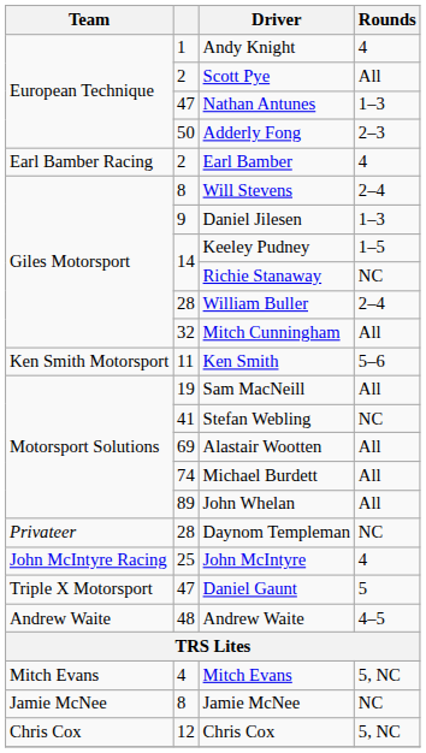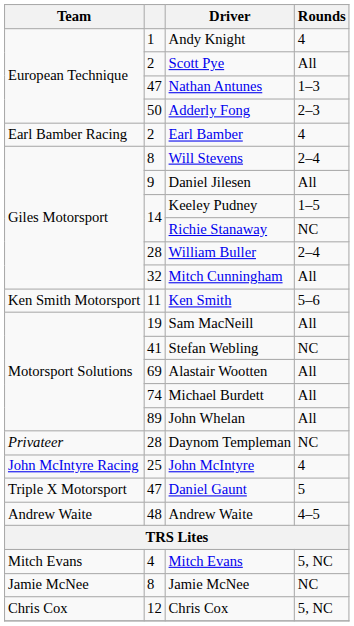 <table class="wikitable" style="font-size: 87%;">
 <tr>
 <th>Team</th>
 <th></th>
 <th>Driver</th>
 <th>Rounds</th>
 </tr>
 <tr>
 <td rowspan=4>European Technique</td>
 <td>1</td>
 <td> Andy Knight</td>
 <td>4</td>
 </tr>
 <tr>
 <td>2</td>
 <td> <a href='#'>Scott Pye</a></td>
 <td>All</td>
 </tr>
 <tr>
 <td>47</td>
 <td> <a href='#'>Nathan Antunes</a></td>
 <td>1–3</td>
 </tr>
 <tr>
 <td>50</td>
 <td> <a href='#'>Adderly Fong</a></td>
 <td>2–3</td>
 </tr>
 <tr>
 <td>Earl Bamber Racing</td>
 <td>2</td>
 <td> <a href='#'>Earl Bamber</a></td>
 <td>4</td>
 </tr>
 <tr>
 <td rowspan=6>Giles Motorsport</td>
 <td>8</td>
 <td> <a href='#'>Will Stevens</a></td>
 <td>2–4</td>
 </tr>
 <tr>
 <td>9</td>
 <td> Daniel Jilesen</td>
-<td>1–3</td>
+<td>All</td>
 </tr>
 <tr>
 <td rowspan=2>14</td>
 <td> Keeley Pudney</td>
 <td>1–5</td>
 </tr>
 <tr>
 <td> <a href='#'>Richie Stanaway</a></td>
 <td>NC</td>
 </tr>
 <tr>
 <td>28</td>
 <td> <a href='#'>William Buller</a></td>
 <td>2–4</td>
 </tr>
 <tr>
 <td>32</td>
 <td> <a href='#'>Mitch Cunningham</a></td>
 <td>All</td>
 </tr>
 <tr>
 <td>Ken Smith Motorsport</td>
 <td>11</td>
 <td> <a href='#'>Ken Smith</a></td>
 <td>5–6</td>
 </tr>
 <tr>
 <td rowspan=5>Motorsport Solutions</td>
 <td>19</td>
 <td> Sam MacNeill</td>
 <td>All</td>
 </tr>
 <tr>
 <td>41</td>
 <td> Stefan Webling</td>
 <td>NC</td>
 </tr>
 <tr>
 <td>69</td>
 <td> Alastair Wootten</td>
 <td>All</td>
 </tr>
 <tr>
 <td>74</td>
 <td> Michael Burdett</td>
 <td>All</td>
 </tr>
 <tr>
 <td>89</td>
 <td> John Whelan</td>
 <td>All</td>
 </tr>
 <tr>
 <td><em>Privateer</em></td>
 <td>28</td>
 <td> Daynom Templeman</td>
 <td>NC</td>
 </tr>
 <tr>
 <td><a href='#'>John McIntyre Racing</a></td>
 <td>25</td>
 <td> <a href='#'>John McIntyre</a></td>
 <td>4</td>
 </tr>
 <tr>
 <td>Triple X Motorsport</td>
 <td>47</td>
 <td> <a href='#'>Daniel Gaunt</a></td>
 <td>5</td>
 </tr>
 <tr>
 <td>Andrew Waite</td>
 <td>48</td>
 <td> Andrew Waite</td>
 <td>4–5</td>
 </tr>
 <tr>
 <th colspan=4>TRS Lites</th>
 </tr>
 <tr>
 <td>Mitch Evans</td>
 <td>4</td>
 <td> <a href='#'>Mitch Evans</a></td>
 <td>5, NC</td>
 </tr>
 <tr>
 <td>Jamie McNee</td>
 <td>8</td>
 <td> Jamie McNee</td>
 <td>NC</td>
 </tr>
 <tr>
 <td>Chris Cox</td>
 <td>12</td>
 <td> Chris Cox</td>
 <td>5, NC</td>
 </tr>
 <tr>
 </tr>
 </table>
